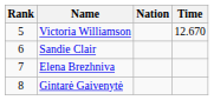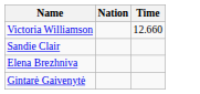 <table class="wikitable sortable" style="text-align:center">
 <tr>
-<th>Rank</th>
 <th>Name</th>
 <th>Nation</th>
 <th>Time</th>
 </tr>
 <tr>
-<td>5</td>
 <td align=left><a href='#'>Victoria Williamson</a></td>
 <td align=left></td>
-<td>12.670</td>
+<td>12.660</td>
 </tr>
 <tr>
-<td>6</td>
 <td align=left><a href='#'>Sandie Clair</a></td>
 <td align=left></td>
 <td></td>
 </tr>
 <tr>
-<td>7</td>
 <td align=left><a href='#'>Elena Brezhniva</a></td>
 <td align=left></td>
 <td></td>
 </tr>
 <tr>
-<td>8</td>
 <td align=left><a href='#'>Gintarė Gaivenytė</a></td>
 <td align=left></td>
 <td></td>
 </tr>
 </table>
